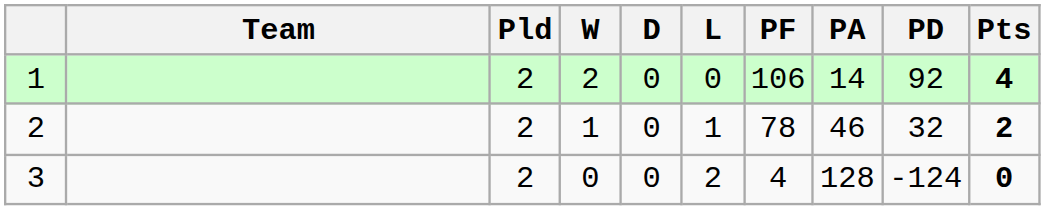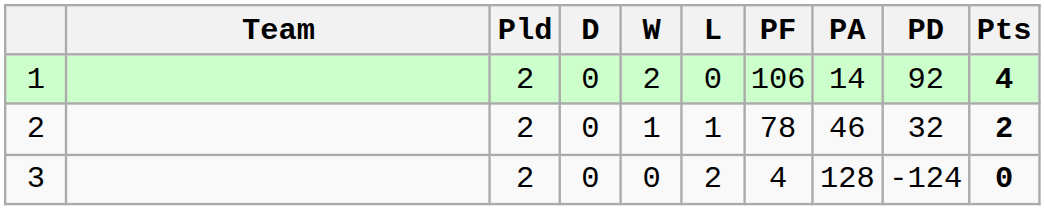 <table class="wikitable" style="text-align:center;">
 <tr>
 <th width=20 abbr="Position"></th>
 <th width=175>Team</th>
 <th width=20 abbr="Played">Pld</th>
+<th width=20 abbr="Drawn">D</th>
 <th width=20 abbr="Won">W</th>
-<th width=20 abbr="Drawn">D</th>
 <th width=20 abbr="Lost">L</th>
 <th width=20 abbr="Points for">PF</th>
 <th width=20 abbr="Points against">PA</th>
 <th width=20 abbr="Points difference">PD</th>
 <th width=20 abbr="Points">Pts</th>
 </tr>
 <tr style="background: #ccffcc;">
 <td>1</td>
 <td style="text-align:left;"></td>
 <td>2</td>
+<td>0</td>
 <td>2</td>
-<td>0</td>
 <td>0</td>
 <td>106</td>
 <td>14</td>
 <td>92</td>
 <td><strong>4</strong></td>
 </tr>
 <tr>
 <td>2</td>
 <td style="text-align:left;"></td>
 <td>2</td>
+<td>0</td>
 <td>1</td>
-<td>0</td>
 <td>1</td>
 <td>78</td>
 <td>46</td>
 <td>32</td>
 <td><strong>2</strong></td>
 </tr>
 <tr>
 <td>3</td>
 <td style="text-align:left;"></td>
 <td>2</td>
 <td>0</td>
 <td>0</td>
 <td>2</td>
 <td>4</td>
 <td>128</td>
 <td>-124</td>
 <td><strong>0</strong></td>
 </tr>
 </table>
